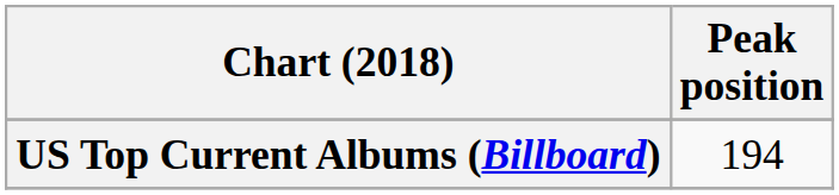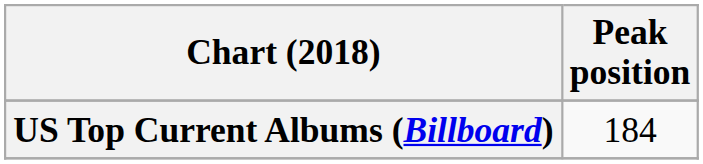 <table class="wikitable plainrowheaders sortable">
 <tr>
 <th scope="col">Chart (2018)</th>
 <th scope="col">Peak<br>position</th>
 </tr>
 <tr>
 </tr>
 <tr>
 <th scope="row">US Top Current Albums (<em><a href='#'>Billboard</a></em>)</th>
-<td align=center>194</td>
+<td align=center>184</td>
 </tr>
 <tr>
 </tr>
 <tr>
 </tr>
 </table>
